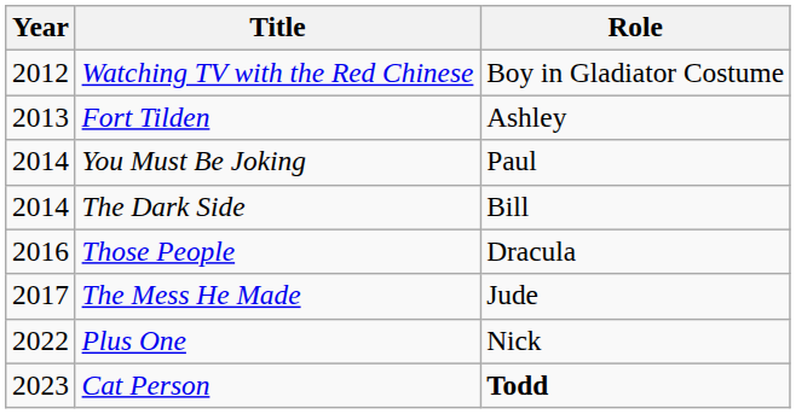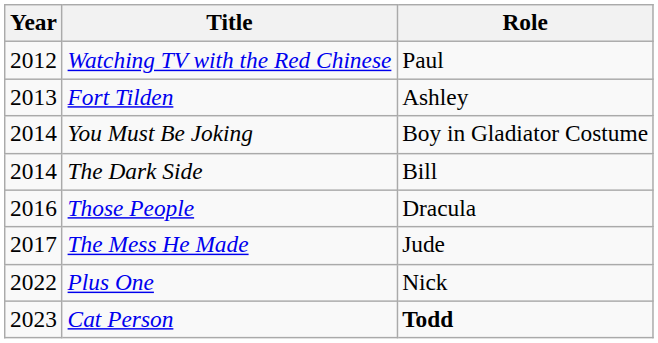 <table class="wikitable sortable">
 <tr>
 <th>Year</th>
 <th>Title</th>
 <th>Role</th>
 </tr>
 <tr>
 <td>2012</td>
 <td><em><a href='#'>Watching TV with the Red Chinese</a></em></td>
-<td>Boy in Gladiator Costume</td>
+<td>Paul</td>
 </tr>
 <tr>
 <td>2013</td>
 <td><em><a href='#'>Fort Tilden</a></em></td>
 <td>Ashley</td>
 </tr>
 <tr>
 <td>2014</td>
 <td><em>You Must Be Joking</em></td>
-<td>Paul</td>
+<td>Boy in Gladiator Costume</td>
 </tr>
 <tr>
 <td>2014</td>
 <td><em>The Dark Side</em></td>
 <td>Bill</td>
 </tr>
 <tr>
 <td>2016</td>
 <td><em><a href='#'>Those People</a></em></td>
 <td>Dracula</td>
 </tr>
 <tr>
 <td>2017</td>
 <td><em><a href='#'>The Mess He Made</a></em></td>
 <td>Jude</td>
 </tr>
 <tr>
 <td>2022</td>
 <td><em><a href='#'>Plus One</a></em></td>
 <td>Nick</td>
 </tr>
 <tr>
 <td>2023</td>
 <td><em><a href='#'>Cat Person</a></em></td>
 <td><strong>Todd</strong></td>
 </tr>
 </table>
